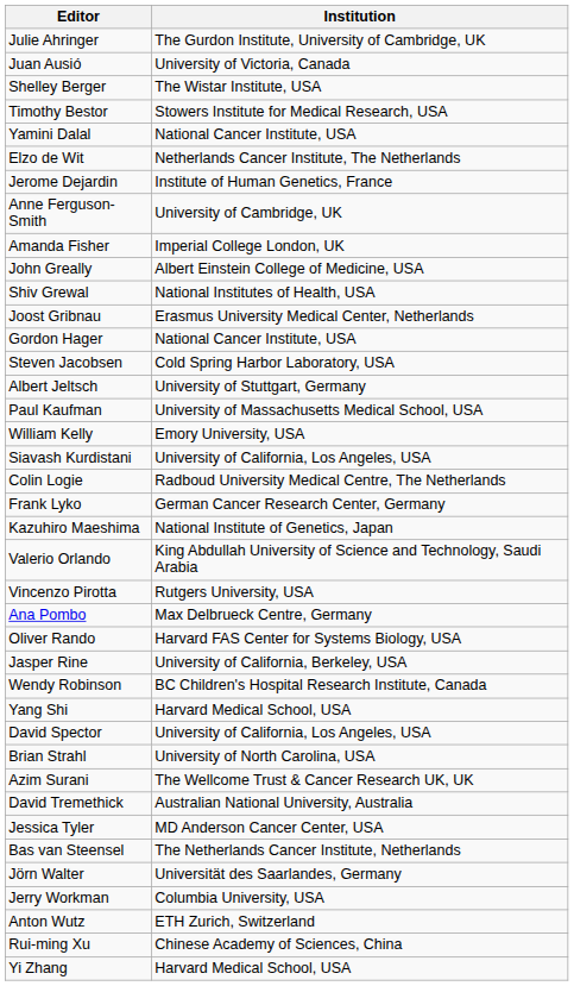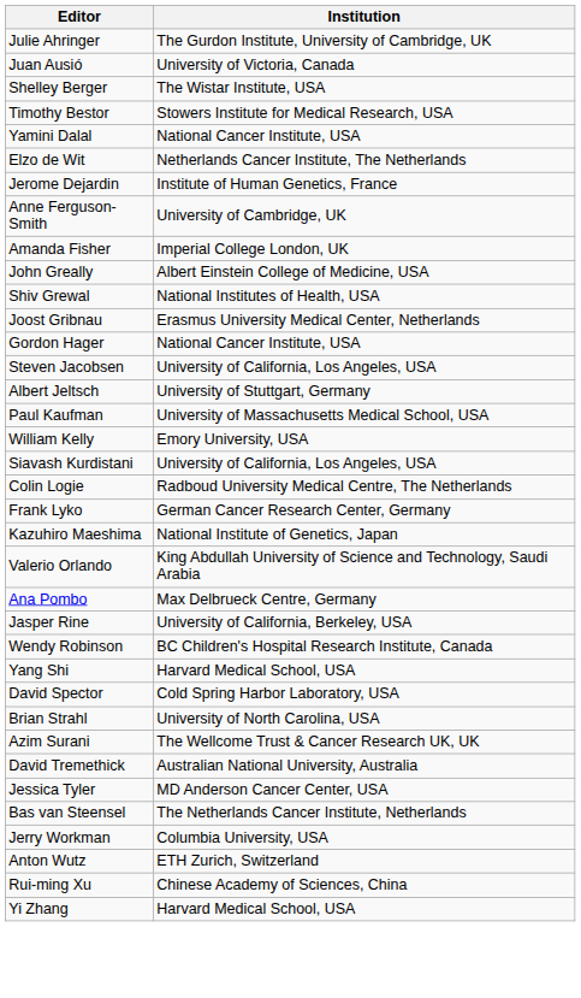 <table class="wikitable">
 <tr>
 <th>Editor</th>
 <th>Institution</th>
 </tr>
 <tr>
 <td>Julie Ahringer</td>
 <td>The Gurdon Institute, University of Cambridge, UK</td>
 </tr>
 <tr>
 <td>Juan Ausió</td>
 <td>University of Victoria, Canada</td>
 </tr>
 <tr>
 <td>Shelley Berger</td>
 <td>The Wistar Institute, USA</td>
 </tr>
 <tr>
 <td>Timothy Bestor</td>
 <td>Stowers Institute for Medical Research, USA</td>
 </tr>
 <tr>
 <td>Yamini Dalal</td>
 <td>National Cancer Institute, USA</td>
 </tr>
 <tr>
 <td>Elzo de Wit</td>
 <td>Netherlands Cancer Institute, The Netherlands</td>
 </tr>
 <tr>
 <td>Jerome Dejardin</td>
 <td>Institute of Human Genetics, France</td>
 </tr>
 <tr>
 <td>Anne Ferguson-Smith</td>
 <td>University of Cambridge, UK</td>
 </tr>
 <tr>
 <td>Amanda Fisher</td>
 <td>Imperial College London, UK</td>
 </tr>
 <tr>
 <td>John Greally</td>
 <td>Albert Einstein College of Medicine, USA</td>
 </tr>
 <tr>
 <td>Shiv Grewal</td>
 <td>National Institutes of Health, USA</td>
 </tr>
 <tr>
 <td>Joost Gribnau</td>
 <td>Erasmus University Medical Center, Netherlands</td>
 </tr>
 <tr>
 <td>Gordon Hager</td>
 <td>National Cancer Institute, USA</td>
 </tr>
 <tr>
 <td>Steven Jacobsen</td>
-<td>Cold Spring Harbor Laboratory, USA</td>
+<td>University of California, Los Angeles, USA</td>
 </tr>
 <tr>
 <td>Albert Jeltsch</td>
 <td>University of Stuttgart, Germany</td>
 </tr>
 <tr>
 <td>Paul Kaufman</td>
 <td>University of Massachusetts Medical School, USA</td>
 </tr>
 <tr>
 <td>William Kelly</td>
 <td>Emory University, USA</td>
 </tr>
 <tr>
 <td>Siavash Kurdistani</td>
 <td>University of California, Los Angeles, USA</td>
 </tr>
 <tr>
 <td>Colin Logie</td>
 <td>Radboud University Medical Centre, The Netherlands</td>
 </tr>
 <tr>
 <td>Frank Lyko</td>
 <td>German Cancer Research Center, Germany</td>
 </tr>
 <tr>
 <td>Kazuhiro Maeshima</td>
 <td>National Institute of Genetics, Japan</td>
 </tr>
 <tr>
 <td>Valerio Orlando</td>
 <td>King Abdullah University of Science and Technology, Saudi Arabia</td>
 </tr>
 <tr>
-<td>Vincenzo Pirotta</td>
-<td>Rutgers University, USA</td>
-</tr>
-<tr>
 <td><a href='#'>Ana Pombo</a></td>
 <td>Max Delbrueck Centre, Germany</td>
-</tr>
-<tr>
-<td>Oliver Rando</td>
-<td>Harvard FAS Center for Systems Biology, USA</td>
 </tr>
 <tr>
 <td>Jasper Rine</td>
 <td>University of California, Berkeley, USA</td>
 </tr>
 <tr>
 <td>Wendy Robinson</td>
 <td>BC Children's Hospital Research Institute, Canada</td>
 </tr>
 <tr>
 <td>Yang Shi</td>
 <td>Harvard Medical School, USA</td>
 </tr>
 <tr>
 <td>David Spector</td>
-<td>University of California, Los Angeles, USA</td>
+<td>Cold Spring Harbor Laboratory, USA</td>
 </tr>
 <tr>
 <td>Brian Strahl</td>
 <td>University of North Carolina, USA</td>
 </tr>
 <tr>
 <td>Azim Surani</td>
 <td>The Wellcome Trust & Cancer Research UK, UK</td>
 </tr>
 <tr>
 <td>David Tremethick</td>
 <td>Australian National University, Australia</td>
 </tr>
 <tr>
 <td>Jessica Tyler</td>
 <td>MD Anderson Cancer Center, USA</td>
 </tr>
 <tr>
 <td>Bas van Steensel</td>
 <td>The Netherlands Cancer Institute, Netherlands</td>
 </tr>
 <tr>
-<td>Jörn Walter</td>
-<td>Universität des Saarlandes, Germany</td>
-</tr>
-<tr>
 <td>Jerry Workman</td>
 <td>Columbia University, USA</td>
 </tr>
 <tr>
 <td>Anton Wutz</td>
 <td>ETH Zurich, Switzerland</td>
 </tr>
 <tr>
 <td>Rui-ming Xu</td>
 <td>Chinese Academy of Sciences, China</td>
 </tr>
 <tr>
 <td>Yi Zhang</td>
 <td>Harvard Medical School, USA</td>
 </tr>
 </table>
